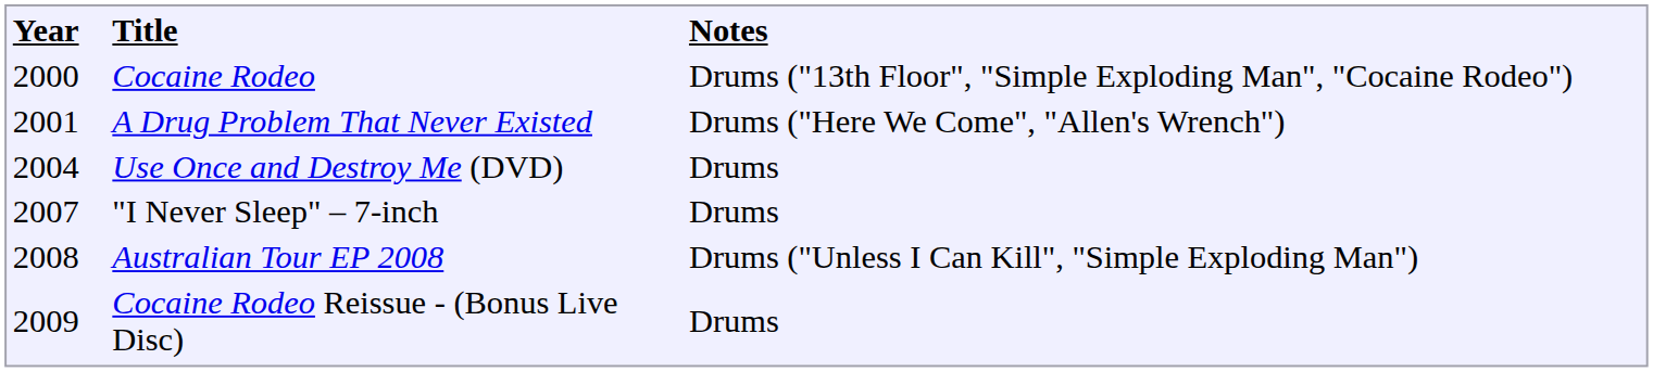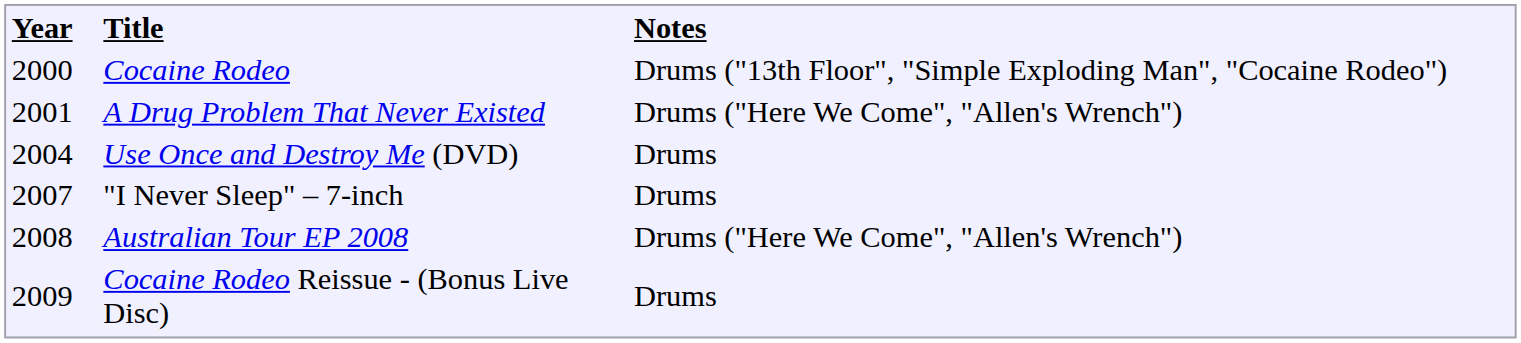 <table style="border: 1px solid #a0a0aa; background-color: #f0f0ff; width: 90%; margin-left:8px;">
 <tr>
 <td width=5%><u><strong>Year</strong></u></td>
 <td width=30%><u><strong>Title</strong></u></td>
 <td width=50%><u><strong>Notes</strong></u></td>
 </tr>
 <tr>
 <td>2000</td>
 <td><em><a href='#'>Cocaine Rodeo</a></em></td>
 <td>Drums ("13th Floor", "Simple Exploding Man", "Cocaine Rodeo")</td>
 </tr>
 <tr>
 <td>2001</td>
 <td><em><a href='#'>A Drug Problem That Never Existed</a></em></td>
 <td>Drums ("Here We Come", "Allen's Wrench")</td>
 </tr>
 <tr>
 <td>2004</td>
 <td><em><a href='#'>Use Once and Destroy Me</a></em> (DVD)</td>
 <td>Drums</td>
 </tr>
 <tr>
 <td>2007</td>
 <td>"I Never Sleep" – 7-inch</td>
 <td>Drums</td>
 </tr>
 <tr>
 <td>2008</td>
 <td><em><a href='#'>Australian Tour EP 2008</a></em></td>
-<td>Drums ("Unless I Can Kill", "Simple Exploding Man")</td>
+<td>Drums ("Here We Come", "Allen's Wrench")</td>
 </tr>
 <tr>
 <td>2009</td>
 <td><em><a href='#'>Cocaine Rodeo</a></em> Reissue - (Bonus Live Disc)</td>
 <td>Drums</td>
 </tr>
 </table>
